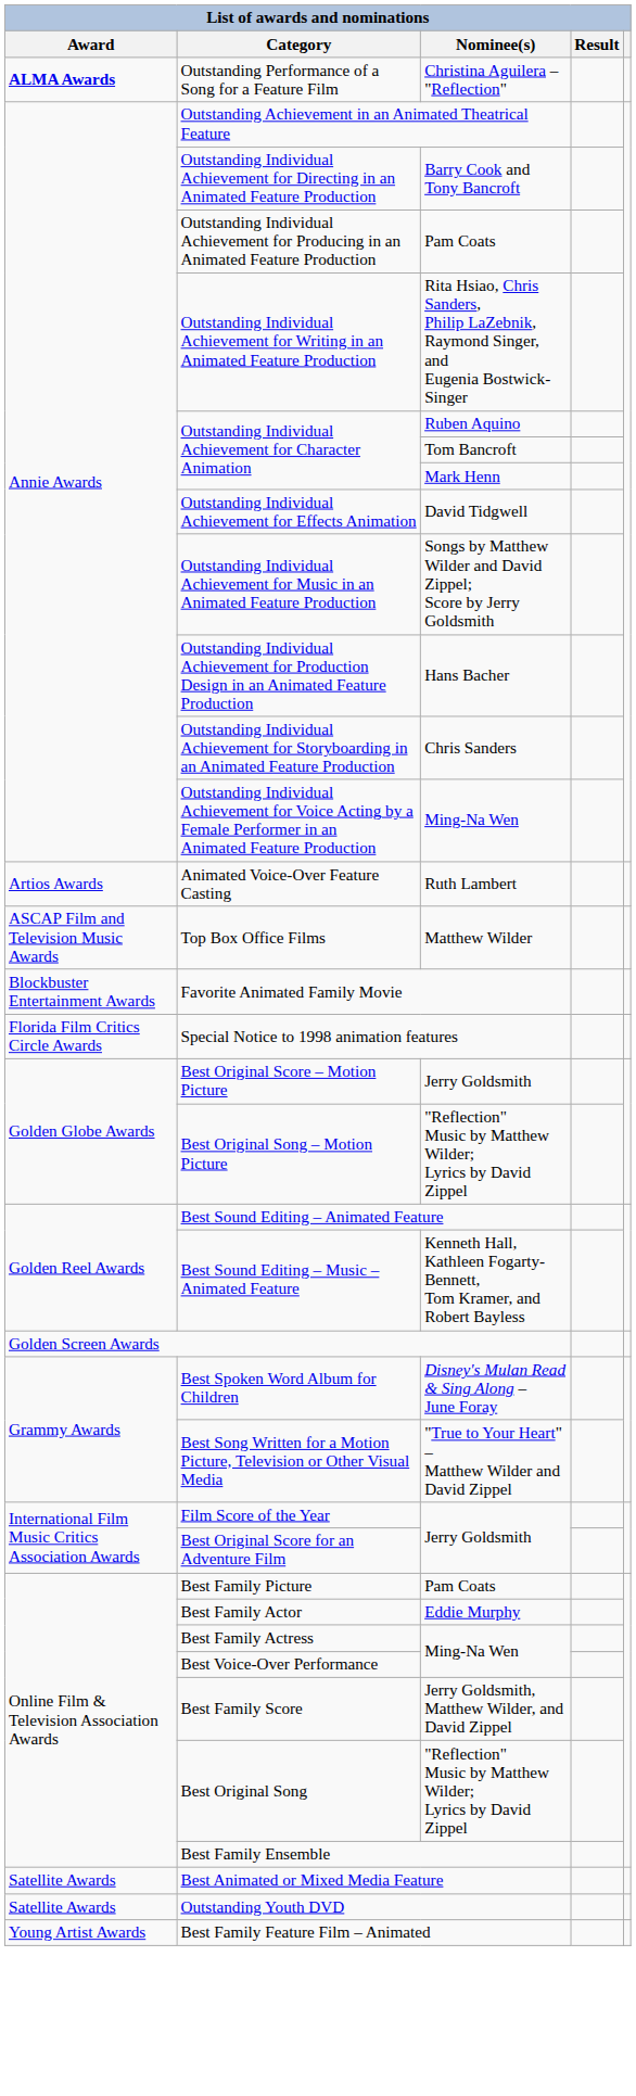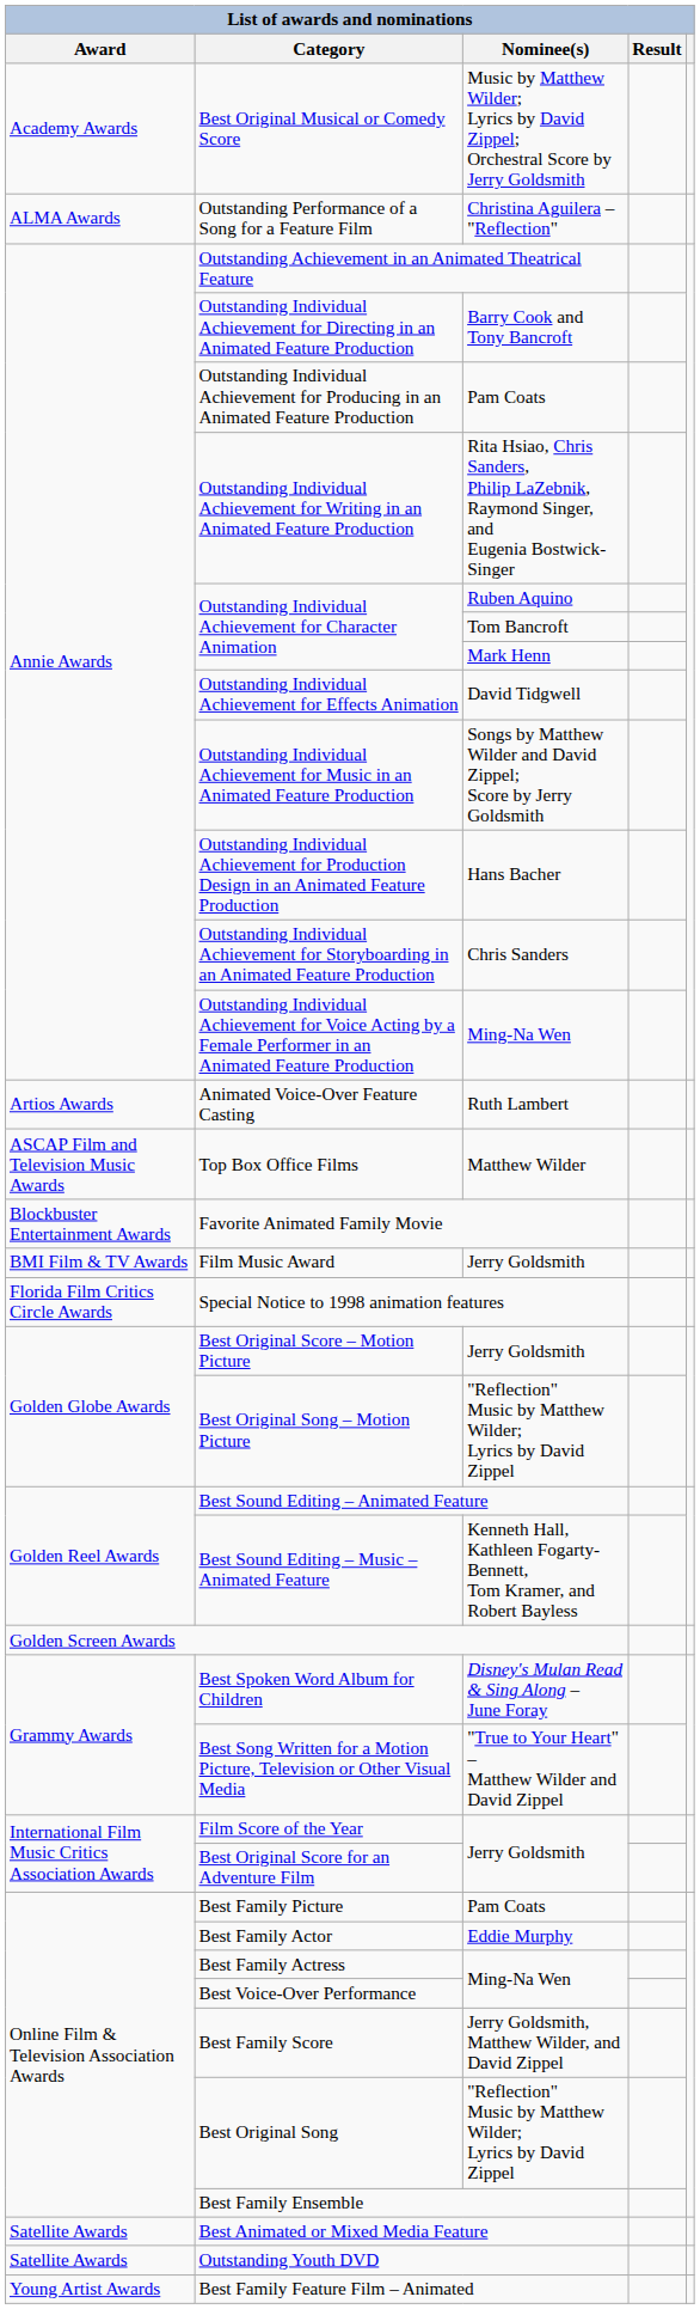 <table class="wikitable plainrowheaders">
 <tr style="background:#ccc; text-align:center;">
 <th colspan="5" style="background: LightSteelBlue;">List of awards and nominations</th>
 </tr>
 <tr style="background:#ccc; text-align:center;">
 <th>Award</th>
 <th>Category</th>
 <th>Nominee(s)</th>
 <th>Result</th>
 <th></th>
 </tr>
 <tr>
-<td><strong><a href='#'>ALMA Awards</a></strong></td>
+<td><a href='#'>Academy Awards</a></td>
+<td><a href='#'>Best Original Musical or Comedy Score</a></td>
+<td>Music by <a href='#'>Matthew Wilder</a>; <br> Lyrics by <a href='#'>David Zippel</a>; <br> Orchestral Score by <a href='#'>Jerry Goldsmith</a></td>
+<td></td>
+<td align="center"></td>
+</tr>
+<tr>
+<td><a href='#'>ALMA Awards</a></td>
 <td>Outstanding Performance of a Song for a Feature Film</td>
 <td><a href='#'>Christina Aguilera</a> – "<a href='#'>Reflection</a>"</td>
 <td></td>
 <td align="center"></td>
 </tr>
 <tr>
 <td rowspan="12"><a href='#'>Annie Awards</a></td>
 <td colspan="2"><a href='#'>Outstanding Achievement in an Animated Theatrical Feature</a></td>
 <td></td>
 <td rowspan="12" align="center"></td>
 </tr>
 <tr>
 <td><a href='#'>Outstanding Individual Achievement for Directing in an Animated Feature Production</a></td>
 <td><a href='#'>Barry Cook</a> and <a href='#'>Tony Bancroft</a></td>
 <td></td>
 </tr>
 <tr>
 <td>Outstanding Individual Achievement for Producing in an Animated Feature Production</td>
 <td>Pam Coats</td>
 <td></td>
 </tr>
 <tr>
 <td><a href='#'>Outstanding Individual Achievement for Writing in an Animated Feature Production</a></td>
 <td>Rita Hsiao, <a href='#'>Chris Sanders</a>,<br> <a href='#'>Philip LaZebnik</a>, Raymond Singer, and <br> Eugenia Bostwick-Singer</td>
 <td></td>
 </tr>
 <tr>
 <td rowspan="3"><a href='#'>Outstanding Individual Achievement for Character Animation</a></td>
 <td><a href='#'>Ruben Aquino</a> </td>
 <td></td>
 </tr>
 <tr>
 <td>Tom Bancroft </td>
 <td></td>
 </tr>
 <tr>
 <td><a href='#'>Mark Henn</a> </td>
 <td></td>
 </tr>
 <tr>
 <td><a href='#'>Outstanding Individual Achievement for Effects Animation</a></td>
 <td>David Tidgwell</td>
 <td></td>
 </tr>
 <tr>
 <td><a href='#'>Outstanding Individual Achievement for Music in an Animated Feature Production</a></td>
 <td>Songs by Matthew Wilder and David Zippel; <br> Score by Jerry Goldsmith</td>
 <td></td>
 </tr>
 <tr>
 <td><a href='#'>Outstanding Individual Achievement for Production Design in an Animated Feature <br> Production</a></td>
 <td>Hans Bacher</td>
 <td></td>
 </tr>
 <tr>
 <td><a href='#'>Outstanding Individual Achievement for Storyboarding in an Animated Feature Production</a></td>
 <td>Chris Sanders</td>
 <td></td>
 </tr>
 <tr>
 <td><a href='#'>Outstanding Individual Achievement for Voice Acting by a Female Performer in an <br> Animated Feature Production</a></td>
 <td><a href='#'>Ming-Na Wen</a></td>
 <td></td>
 </tr>
 <tr>
 <td><a href='#'>Artios Awards</a></td>
 <td>Animated Voice-Over Feature Casting</td>
 <td>Ruth Lambert</td>
 <td></td>
 <td align="center"></td>
 </tr>
 <tr>
 <td><a href='#'>ASCAP Film and Television Music Awards</a></td>
 <td>Top Box Office Films</td>
 <td>Matthew Wilder</td>
 <td></td>
 <td align="center"></td>
 </tr>
 <tr>
 <td><a href='#'>Blockbuster Entertainment Awards</a></td>
 <td colspan="2">Favorite Animated Family Movie</td>
+<td></td>
+<td align="center"></td>
+</tr>
+<tr>
+<td><a href='#'>BMI Film & TV Awards</a></td>
+<td>Film Music Award</td>
+<td>Jerry Goldsmith</td>
 <td></td>
 <td align="center"></td>
 </tr>
 <tr>
 <td><a href='#'>Florida Film Critics Circle Awards</a></td>
 <td colspan="2">Special Notice to 1998 animation features</td>
 <td></td>
 <td align="center"></td>
 </tr>
 <tr>
 <td rowspan="2"><a href='#'>Golden Globe Awards</a></td>
 <td><a href='#'>Best Original Score – Motion Picture</a></td>
 <td>Jerry Goldsmith</td>
 <td></td>
 <td rowspan="2" align="center"></td>
 </tr>
 <tr>
 <td><a href='#'>Best Original Song – Motion Picture</a></td>
 <td>"Reflection" <br> Music by Matthew Wilder; <br> Lyrics by David Zippel</td>
 <td></td>
 </tr>
 <tr>
 <td rowspan="2"><a href='#'>Golden Reel Awards</a></td>
 <td colspan="2"><a href='#'>Best Sound Editing – Animated Feature</a></td>
 <td></td>
 <td rowspan="2" align="center"></td>
 </tr>
 <tr>
 <td><a href='#'>Best Sound Editing – Music – Animated Feature</a></td>
 <td>Kenneth Hall, Kathleen Fogarty-Bennett, <br> Tom Kramer, and Robert Bayless</td>
 <td></td>
 </tr>
 <tr>
 <td colspan="3"><a href='#'>Golden Screen Awards</a></td>
 <td></td>
 <td align="center"></td>
 </tr>
 <tr>
 <td rowspan="2"><a href='#'>Grammy Awards</a></td>
 <td><a href='#'>Best Spoken Word Album for Children</a></td>
 <td><em><a href='#'>Disney's Mulan Read & Sing Along</a></em> – <br> <a href='#'>June Foray</a></td>
 <td></td>
 <td rowspan="2" align="center"></td>
 </tr>
 <tr>
 <td><a href='#'>Best Song Written for a Motion Picture, Television or Other Visual Media</a></td>
 <td>"<a href='#'>True to Your Heart</a>" – <br> Matthew Wilder and David Zippel</td>
 <td></td>
 </tr>
 <tr>
 <td rowspan="2"><a href='#'>International Film Music Critics Association Awards</a></td>
 <td><a href='#'>Film Score of the Year</a></td>
 <td rowspan="2">Jerry Goldsmith</td>
 <td></td>
 <td rowspan="2" align="center"></td>
 </tr>
 <tr>
 <td><a href='#'>Best Original Score for an Adventure Film</a></td>
 <td></td>
 </tr>
 <tr>
 <td rowspan="7">Online Film & Television Association Awards</td>
 <td>Best Family Picture</td>
 <td>Pam Coats</td>
 <td></td>
 <td rowspan="7" align="center"></td>
 </tr>
 <tr>
 <td>Best Family Actor</td>
 <td><a href='#'>Eddie Murphy</a></td>
 <td></td>
 </tr>
 <tr>
 <td>Best Family Actress</td>
 <td rowspan="2">Ming-Na Wen</td>
 <td></td>
 </tr>
 <tr>
 <td>Best Voice-Over Performance</td>
 <td></td>
 </tr>
 <tr>
 <td>Best Family Score</td>
 <td>Jerry Goldsmith, Matthew Wilder, and <br> David Zippel</td>
 <td></td>
 </tr>
 <tr>
 <td>Best Original Song</td>
 <td>"Reflection" <br> Music by Matthew Wilder; <br> Lyrics by David Zippel</td>
 <td></td>
 </tr>
 <tr>
 <td colspan="2">Best Family Ensemble</td>
 <td></td>
 </tr>
 <tr>
 <td><a href='#'>Satellite Awards</a> </td>
 <td colspan="2"><a href='#'>Best Animated or Mixed Media Feature</a></td>
 <td></td>
 <td align="center"></td>
 </tr>
 <tr>
 <td><a href='#'>Satellite Awards</a> </td>
 <td colspan="2"><a href='#'>Outstanding Youth DVD</a></td>
 <td></td>
 <td align="center"></td>
 </tr>
 <tr>
 <td><a href='#'>Young Artist Awards</a></td>
 <td colspan="2">Best Family Feature Film – Animated</td>
 <td></td>
 <td align="center"></td>
 </tr>
 </table>
